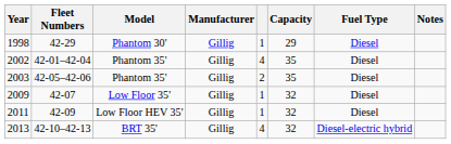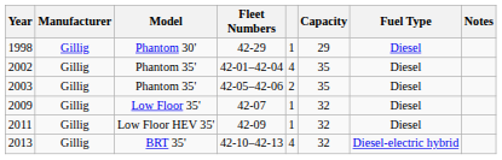 <table class="wikitable sortable" style="text-align:center">
 <tr>
 <th>Year</th>
+<th>Manufacturer</th>
+<th>Model</th>
 <th>Fleet<br>Numbers</th>
-<th>Model</th>
-<th>Manufacturer</th>
 <th></th>
 <th>Capacity</th>
 <th>Fuel Type</th>
 <th class="unsortable">Notes</th>
 </tr>
 <tr>
 <td>1998</td>
+<td><a href='#'>Gillig</a></td>
+<td><a href='#'>Phantom</a> 30'</td>
 <td>42-29</td>
-<td><a href='#'>Phantom</a> 30'</td>
-<td><a href='#'>Gillig</a></td>
 <td>1</td>
 <td>29</td>
 <td><a href='#'>Diesel</a></td>
 <td></td>
 </tr>
 <tr>
 <td>2002</td>
+<td>Gillig</td>
+<td>Phantom 35'</td>
 <td>42-01–42-04</td>
-<td>Phantom 35'</td>
-<td>Gillig</td>
 <td>4</td>
 <td>35</td>
 <td>Diesel</td>
 <td></td>
 </tr>
 <tr>
 <td>2003</td>
+<td>Gillig</td>
+<td>Phantom 35'</td>
 <td>42-05–42-06</td>
-<td>Phantom 35'</td>
-<td>Gillig</td>
 <td>2</td>
 <td>35</td>
 <td>Diesel</td>
 <td></td>
 </tr>
 <tr>
 <td>2009</td>
+<td>Gillig</td>
+<td><a href='#'>Low Floor</a> 35'</td>
 <td>42-07</td>
-<td><a href='#'>Low Floor</a> 35'</td>
-<td>Gillig</td>
 <td>1</td>
 <td>32</td>
 <td>Diesel</td>
 <td></td>
 </tr>
 <tr>
 <td>2011</td>
+<td>Gillig</td>
+<td>Low Floor HEV 35'</td>
 <td>42-09</td>
-<td>Low Floor HEV 35'</td>
-<td>Gillig</td>
 <td>1</td>
 <td>32</td>
 <td>Diesel</td>
 <td></td>
 </tr>
 <tr>
 <td>2013</td>
+<td>Gillig</td>
+<td><a href='#'>BRT</a> 35'</td>
 <td>42-10–42-13</td>
-<td><a href='#'>BRT</a> 35'</td>
-<td>Gillig</td>
 <td>4</td>
 <td>32</td>
 <td><a href='#'>Diesel-electric hybrid</a></td>
 <td></td>
 </tr>
 </table>
